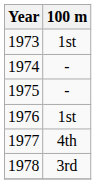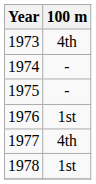 <table class=wikitable>
 <tr>
 <th>Year</th>
 <th>100 m</th>
 </tr>
 <tr>
 <td>1973</td>
-<td align="center">1st</td>
+<td align="center">4th</td>
 </tr>
 <tr>
 <td>1974</td>
 <td align="center">-</td>
 </tr>
 <tr>
 <td>1975</td>
 <td align="center">-</td>
 </tr>
 <tr>
 <td>1976</td>
 <td align="center">1st</td>
 </tr>
 <tr>
 <td>1977</td>
 <td align="center">4th</td>
 </tr>
 <tr>
 <td>1978</td>
-<td align="center">3rd</td>
+<td align="center">1st</td>
 </tr>
 <tr>
 </tr>
 </table>
